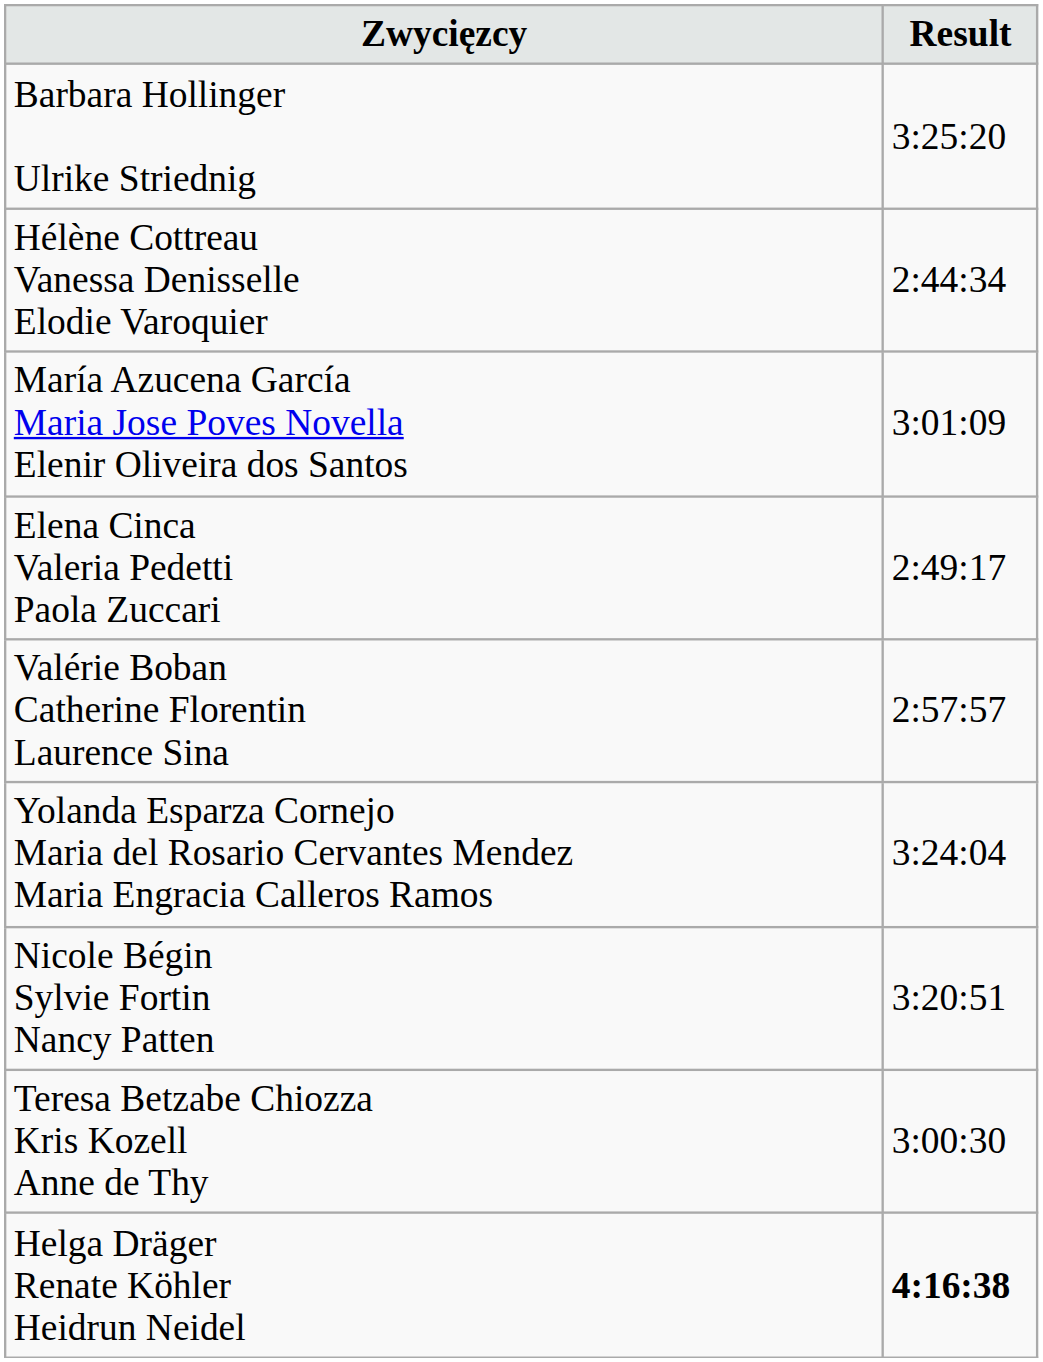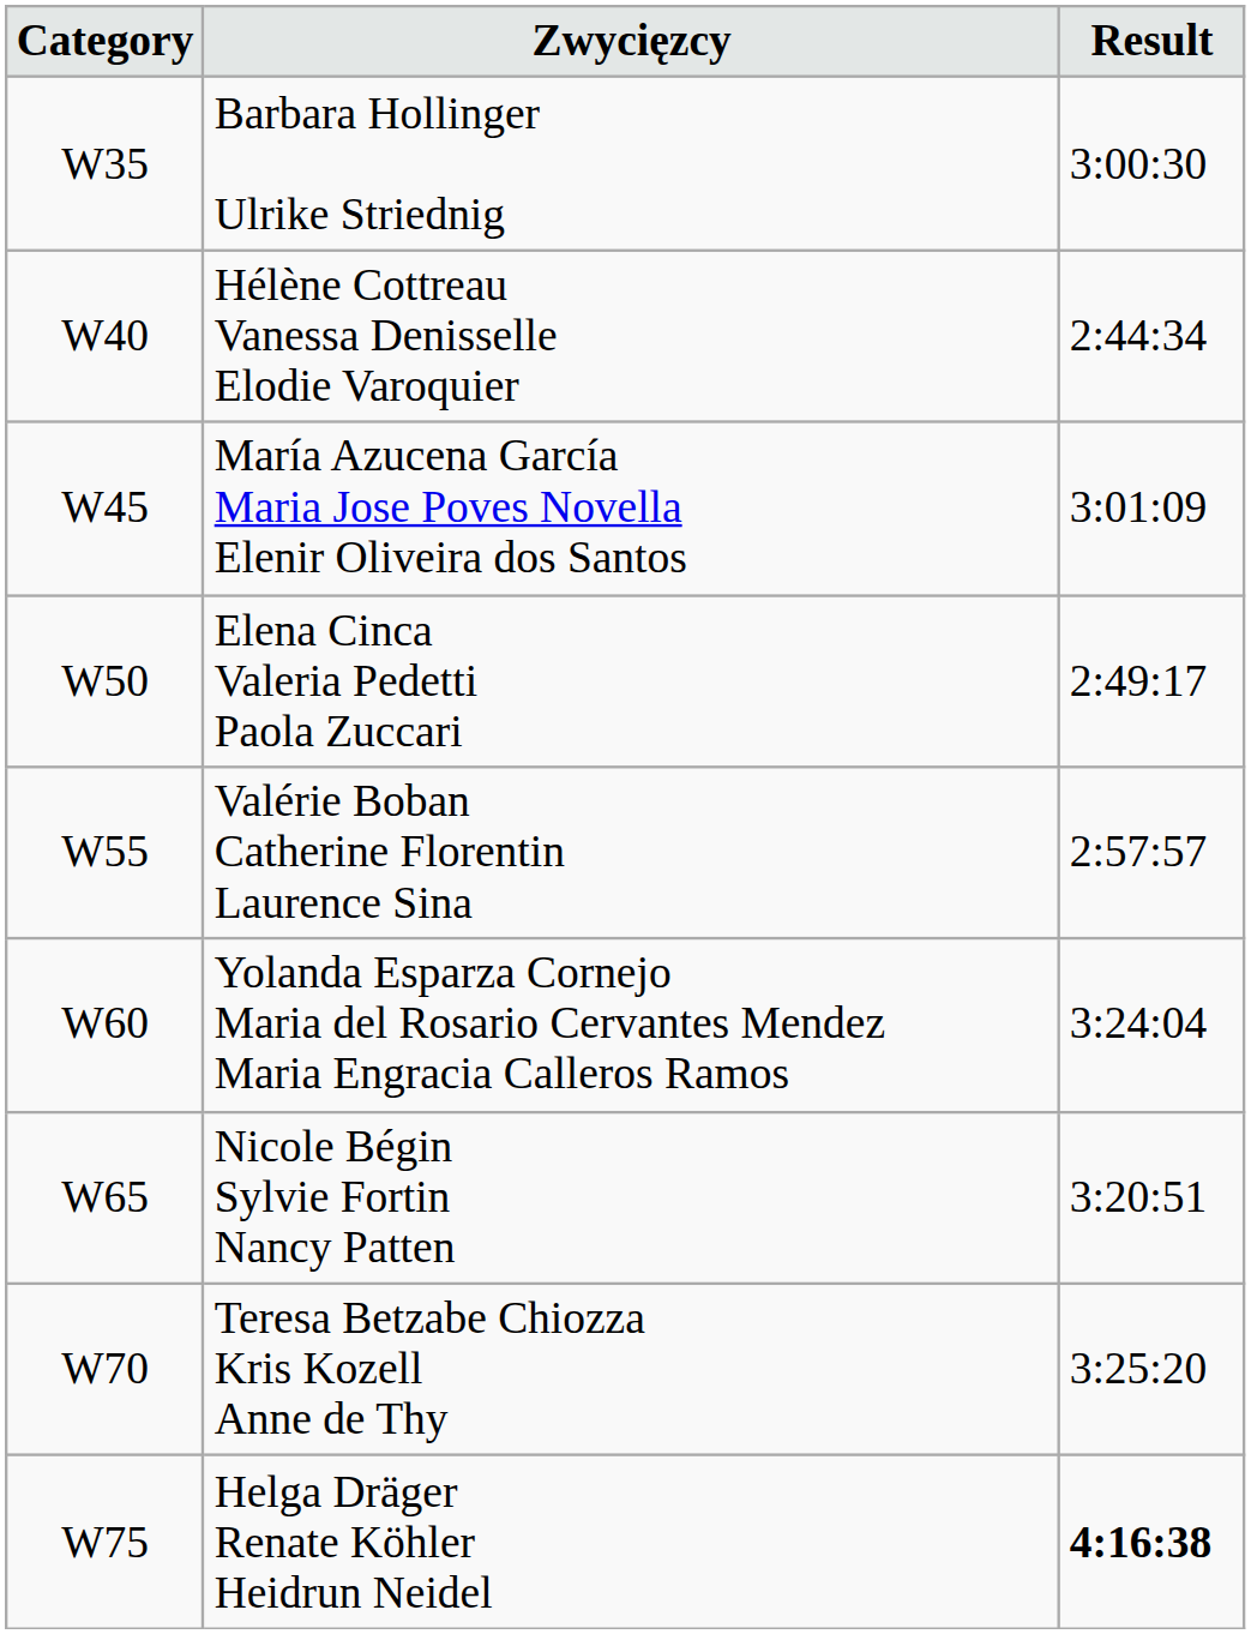 <table class="wikitable" width=35%>
 <tr>
+<td width=15% align="center" bgcolor=#E3E7E6><strong>Category</strong></td>
 <td align="center" bgcolor=#E3E7E6> <strong>Zwycięzcy</strong></td>
 <td width=15% align="center" bgcolor=#E3E7E6><strong>Result</strong></td>
 </tr>
 <tr>
+<td align="center">W35</td>
 <td> Barbara Hollinger<br> <br> Ulrike Striednig</td>
-<td>3:25:20</td>
+<td>3:00:30</td>
 </tr>
 <tr>
+<td align="center">W40</td>
 <td> Hélène Cottreau<br> Vanessa Denisselle<br> Elodie Varoquier</td>
 <td>2:44:34</td>
 </tr>
 <tr>
+<td align="center">W45</td>
 <td> María Azucena García<br> <a href='#'>Maria Jose Poves Novella</a><br> Elenir Oliveira dos Santos</td>
 <td>3:01:09</td>
 </tr>
 <tr>
+<td align="center">W50</td>
 <td> Elena Cinca<br> Valeria Pedetti<br> Paola Zuccari</td>
 <td>2:49:17</td>
 </tr>
 <tr>
+<td align="center">W55</td>
 <td> Valérie Boban<br> Catherine Florentin<br> Laurence Sina</td>
 <td>2:57:57</td>
 </tr>
 <tr>
+<td align="center">W60</td>
 <td> Yolanda Esparza Cornejo<br> Maria del Rosario Cervantes Mendez<br> Maria Engracia Calleros Ramos</td>
 <td>3:24:04</td>
 </tr>
 <tr>
+<td align="center">W65</td>
 <td> Nicole Bégin<br> Sylvie Fortin<br> Nancy Patten</td>
 <td>3:20:51</td>
 </tr>
 <tr>
+<td align="center">W70</td>
 <td> Teresa Betzabe Chiozza<br> Kris Kozell<br> Anne de Thy</td>
-<td>3:00:30</td>
+<td>3:25:20</td>
 </tr>
 <tr>
+<td align="center">W75</td>
 <td> Helga Dräger<br> Renate Köhler<br> Heidrun Neidel</td>
 <td><strong>4:16:38</strong></td>
 </tr>
 </table>
